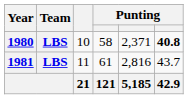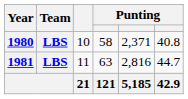 <table class= "wikitable" style="text-align:center;">
 <tr>
 <th rowspan="2">Year</th>
 <th rowspan="2">Team</th>
 <th rowspan="2"></th>
 <th colspan="3">Punting</th>
 </tr>
 <tr>
 <th></th>
 <th></th>
 <th></th>
 </tr>
 <tr>
 <th><a href='#'>1980</a></th>
 <th><a href='#'>LBS</a></th>
 <td>10</td>
 <td>58</td>
 <td>2,371</td>
-<td><strong>40.8</strong></td>
+<td>40.8</td>
 </tr>
 <tr>
 <th><a href='#'>1981</a></th>
 <th><a href='#'>LBS</a></th>
 <td>11</td>
-<td>61</td>
+<td>63</td>
 <td>2,816</td>
-<td>43.7</td>
+<td>44.7</td>
 </tr>
 <tr>
 <th colspan="2"></th>
 <th>21</th>
 <th>121</th>
 <th>5,185</th>
 <th>42.9</th>
 </tr>
 </table>
